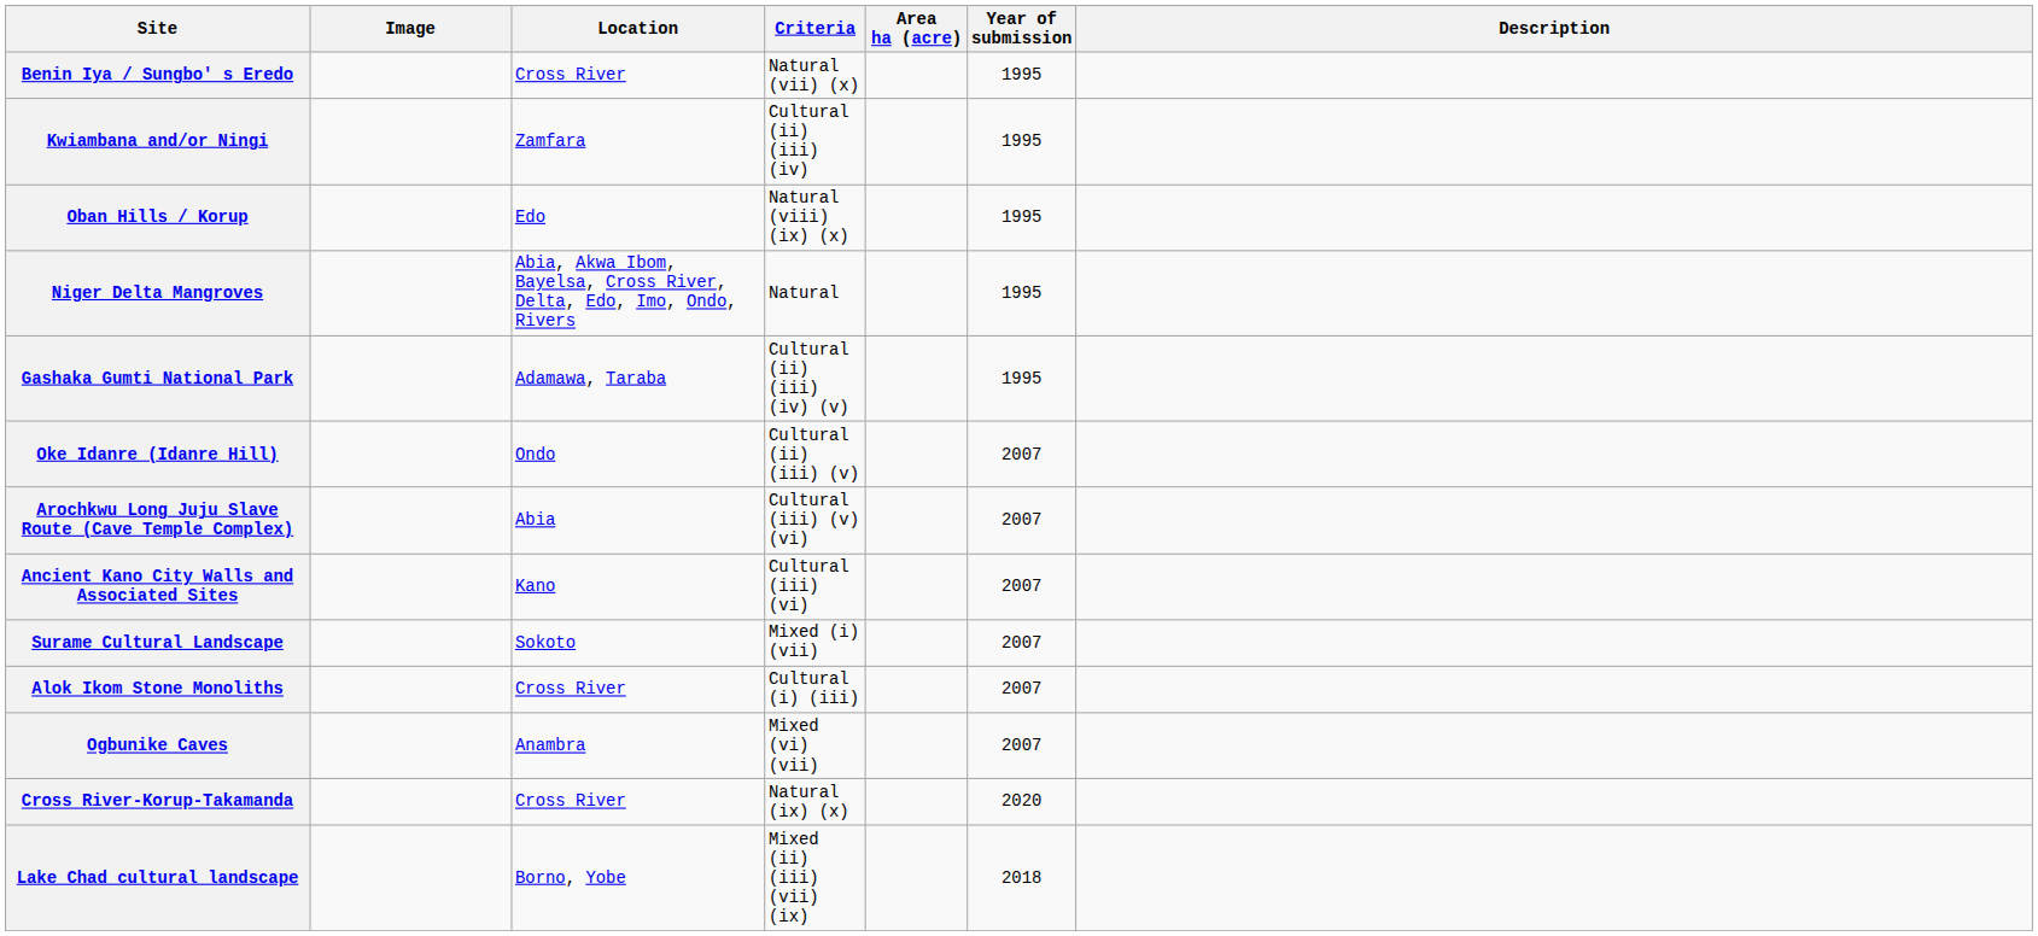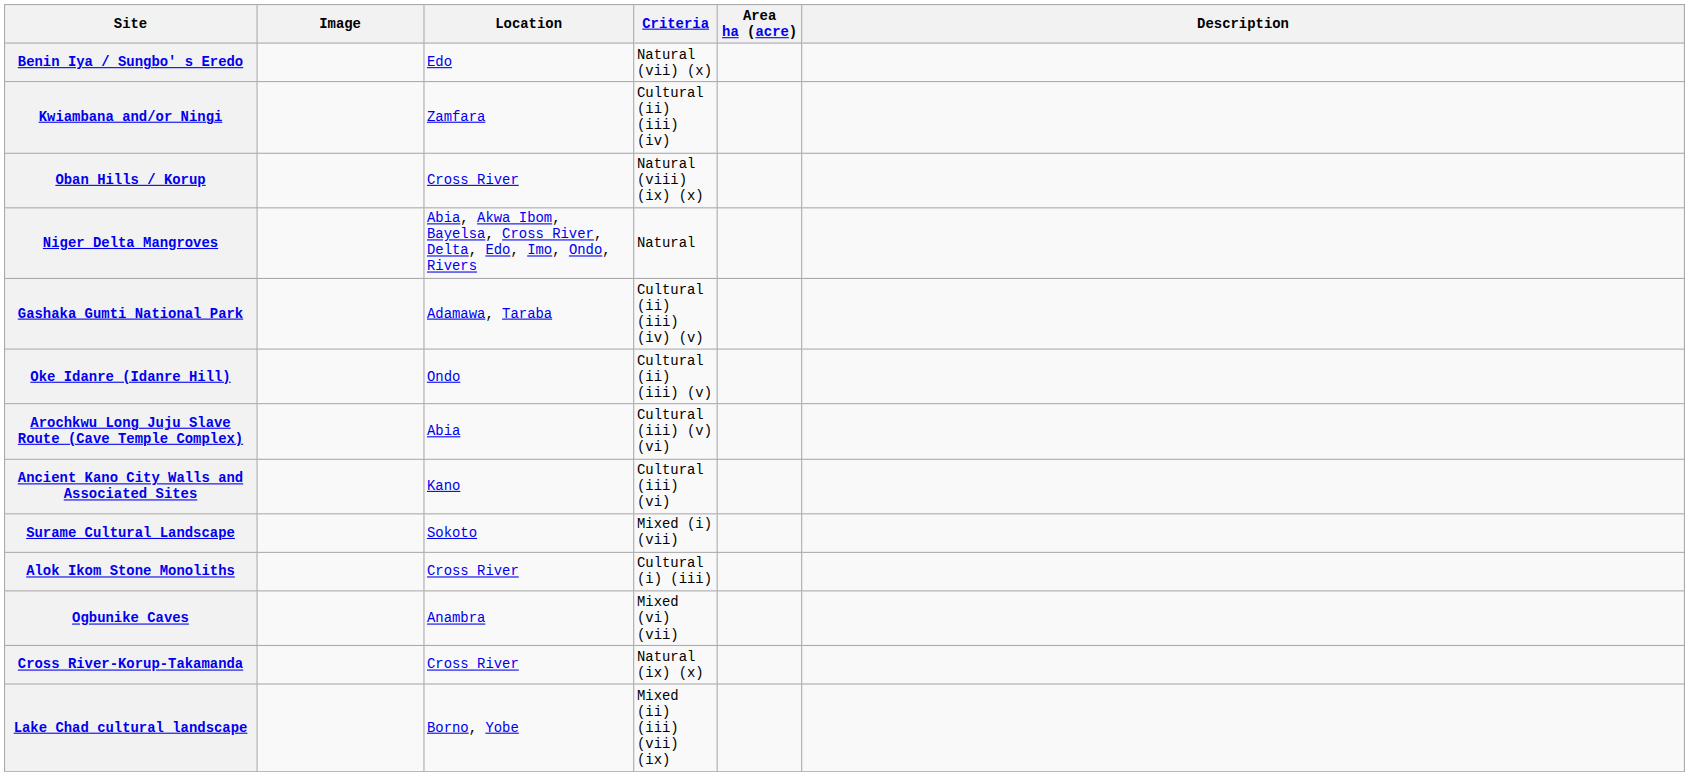 <table class="wikitable sortable">
 <tr>
 <th scope="col" style="width:15%;">Site</th>
 <th scope="col" class="unsortable" style="width:150px;">Image</th>
 <th scope="col" style="width:12.5%;">Location</th>
 <th scope="row" style="width:5%;"><a href='#'>Criteria</a></th>
 <th scope="col" style="width:5%;">Area<br><a href='#'>ha</a> (<a href='#'>acre</a>)<br></th>
-<th scope="col" style="width:5%;">Year of submission</th>
 <th scope="col" class="unsortable">Description</th>
 </tr>
 <tr>
 <th scope="row"><a href='#'>Benin Iya / Sungbo' s Eredo</a></th>
 <td></td>
-<td><a href='#'>Cross River</a> <small></small></td>
+<td><a href='#'>Edo</a> <small></small></td>
 <td>Natural (vii) (x)</td>
 <td></td>
-<td align="center">1995</td>
 <td></td>
 </tr>
 <tr>
 <th scope="row"><a href='#'>Kwiambana and/or Ningi</a></th>
 <td></td>
 <td><a href='#'>Zamfara</a> <small></small></td>
 <td>Cultural (ii) (iii) (iv)</td>
 <td></td>
-<td align="center">1995</td>
 <td></td>
 </tr>
 <tr>
 <th scope="row"><a href='#'>Oban Hills / Korup</a></th>
 <td></td>
-<td><a href='#'>Edo</a> <small></small></td>
+<td><a href='#'>Cross River</a> <small></small></td>
 <td>Natural (viii) (ix) (x)</td>
 <td></td>
-<td align="center">1995</td>
 <td></td>
 </tr>
 <tr>
 <th scope="row"><a href='#'>Niger Delta Mangroves</a></th>
 <td></td>
 <td><a href='#'>Abia</a>, <a href='#'>Akwa Ibom</a>, <a href='#'>Bayelsa</a>, <a href='#'>Cross River</a>, <a href='#'>Delta</a>, <a href='#'>Edo</a>, <a href='#'>Imo</a>, <a href='#'>Ondo</a>, <a href='#'>Rivers</a> <small></small></td>
 <td>Natural</td>
 <td></td>
-<td align="center">1995</td>
 <td></td>
 </tr>
 <tr>
 <th scope="row"><a href='#'>Gashaka Gumti National Park</a></th>
 <td></td>
 <td><a href='#'>Adamawa</a>, <a href='#'>Taraba</a><small></small></td>
 <td>Cultural (ii) (iii) (iv) (v)</td>
 <td></td>
-<td align="center">1995</td>
 <td></td>
 </tr>
 <tr>
 <th scope="row"><a href='#'>Oke Idanre (Idanre Hill)</a></th>
 <td></td>
 <td><a href='#'>Ondo</a>  <small></small></td>
 <td>Cultural (ii) (iii) (v)</td>
 <td></td>
-<td align="center">2007</td>
 <td></td>
 </tr>
 <tr>
 <th scope="row"><a href='#'>Arochkwu Long Juju Slave Route (Cave Temple Complex)</a></th>
 <td></td>
 <td><a href='#'>Abia</a>  <small></small></td>
 <td>Cultural (iii) (v) (vi)</td>
 <td></td>
-<td align="center">2007</td>
 <td></td>
 </tr>
 <tr>
 <th scope="row"><a href='#'>Ancient Kano City Walls and Associated Sites</a></th>
 <td></td>
 <td><a href='#'>Kano</a>  <small></small></td>
 <td>Cultural (iii) (vi)</td>
 <td></td>
-<td align="center">2007</td>
 <td></td>
 </tr>
 <tr>
 <th scope="row"><a href='#'>Surame Cultural Landscape</a></th>
 <td></td>
 <td><a href='#'>Sokoto</a>  <small></small></td>
 <td>Mixed (i) (vii)</td>
 <td></td>
-<td align="center">2007</td>
 <td></td>
 </tr>
 <tr>
 <th scope="row"><a href='#'>Alok Ikom Stone Monoliths</a></th>
 <td></td>
 <td><a href='#'>Cross River</a>  <small></small></td>
 <td>Cultural (i) (iii)</td>
 <td></td>
-<td align="center">2007</td>
 <td></td>
 </tr>
 <tr>
 <th scope="row"><a href='#'>Ogbunike Caves</a></th>
 <td></td>
 <td><a href='#'>Anambra</a>  <small></small></td>
 <td>Mixed (vi) (vii)</td>
 <td></td>
-<td align="center">2007</td>
 <td></td>
 </tr>
 <tr>
 <th scope="row"><a href='#'>Cross River-Korup-Takamanda</a></th>
 <td></td>
 <td><a href='#'>Cross River</a> <small></small></td>
 <td>Natural (ix) (x)</td>
 <td></td>
-<td align="center">2020</td>
 <td></td>
 </tr>
 <tr>
 <th scope="row"><a href='#'>Lake Chad cultural landscape</a></th>
 <td></td>
 <td><a href='#'>Borno</a>, <a href='#'>Yobe</a> <small></small></td>
 <td>Mixed (ii) (iii) (vii) (ix)</td>
 <td></td>
-<td align="center">2018</td>
 <td></td>
 </tr>
 </table>
